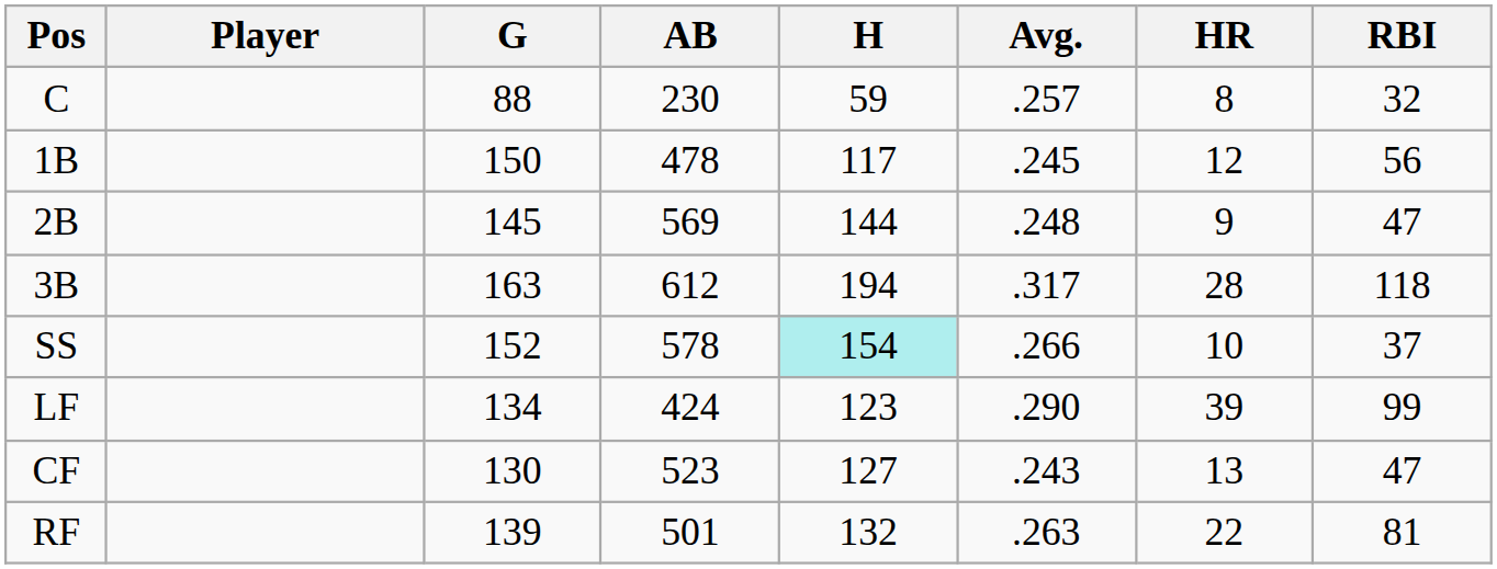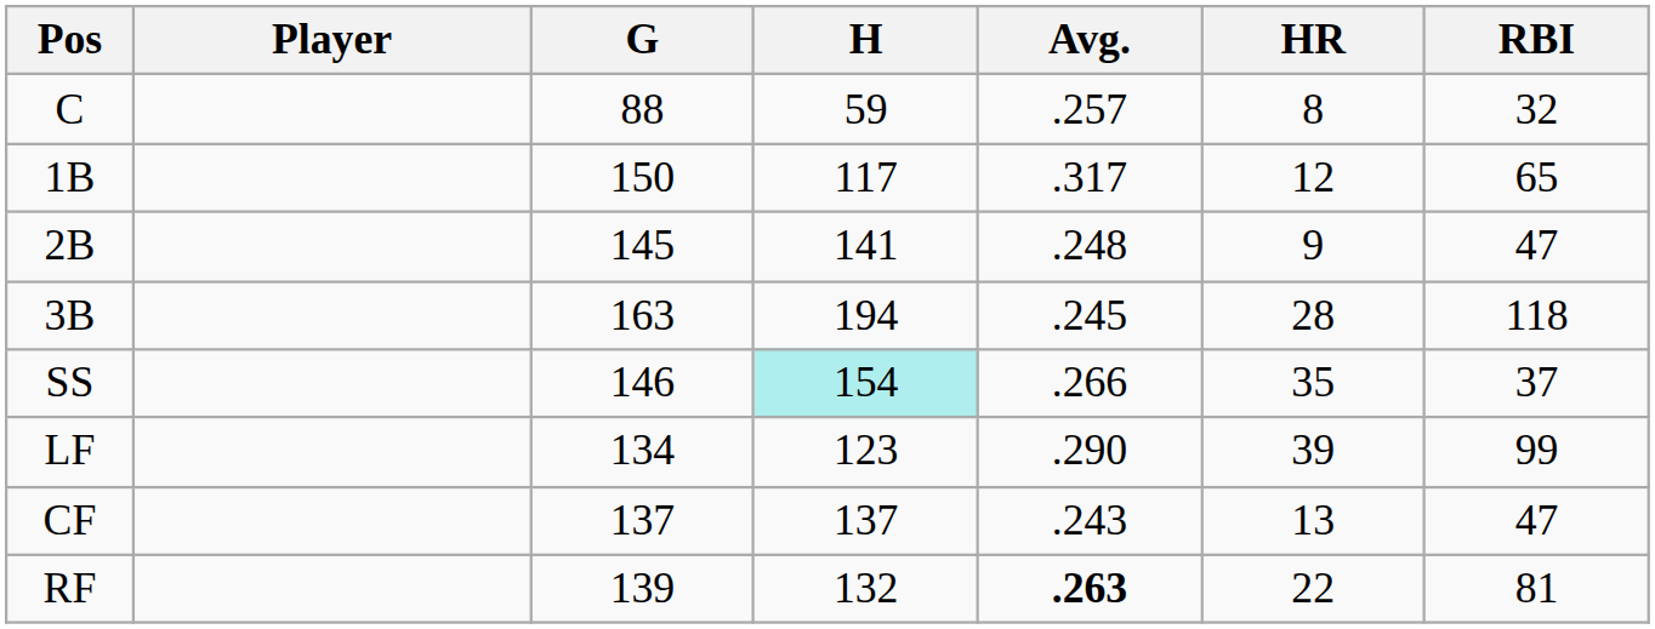 <table class="wikitable sortable">
 <tr>
 <th bgcolor="#DDDDFF" width="5%">Pos</th>
 <th bgcolor="#DDDDFF" width="16%">Player</th>
 <th bgcolor="#DDDDFF" width="9%">G</th>
-<th bgcolor="#DDDDFF" width="9%">AB</th>
 <th bgcolor="#DDDDFF" width="9%">H</th>
 <th bgcolor="#DDDDFF" width="9%">Avg.</th>
 <th bgcolor="#DDDDFF" width="9%">HR</th>
 <th bgcolor="#DDDDFF" width="9%">RBI</th>
 </tr>
 <tr align="center">
 <td>C</td>
 <td></td>
 <td>88</td>
-<td>230</td>
 <td>59</td>
 <td>.257</td>
 <td>8</td>
 <td>32</td>
 </tr>
 <tr align="center">
 <td>1B</td>
 <td></td>
 <td>150</td>
-<td>478</td>
 <td>117</td>
-<td>.245</td>
+<td>.317</td>
 <td>12</td>
-<td>56</td>
+<td>65</td>
 </tr>
 <tr align="center">
 <td>2B</td>
 <td></td>
 <td>145</td>
-<td>569</td>
-<td>144</td>
+<td>141</td>
 <td>.248</td>
 <td>9</td>
 <td>47</td>
 </tr>
 <tr align="center">
 <td>3B</td>
 <td></td>
 <td>163</td>
-<td>612</td>
 <td>194</td>
-<td>.317</td>
+<td>.245</td>
 <td>28</td>
 <td>118</td>
 </tr>
 <tr align="center">
 <td>SS</td>
 <td></td>
-<td>152</td>
-<td>578</td>
+<td>146</td>
 <td style="background: paleturquoise;">154</td>
 <td>.266</td>
-<td>10</td>
+<td>35</td>
 <td>37</td>
 </tr>
 <tr align="center">
 <td>LF</td>
 <td></td>
 <td>134</td>
-<td>424</td>
 <td>123</td>
 <td>.290</td>
 <td>39</td>
 <td>99</td>
 </tr>
 <tr align="center">
 <td>CF</td>
 <td></td>
-<td>130</td>
-<td>523</td>
-<td>127</td>
+<td>137</td>
+<td>137</td>
 <td>.243</td>
 <td>13</td>
 <td>47</td>
 </tr>
 <tr align="center">
 <td>RF</td>
 <td></td>
 <td>139</td>
-<td>501</td>
 <td>132</td>
-<td>.263</td>
+<td><strong>.263</strong></td>
 <td>22</td>
 <td>81</td>
 </tr>
 </table>
